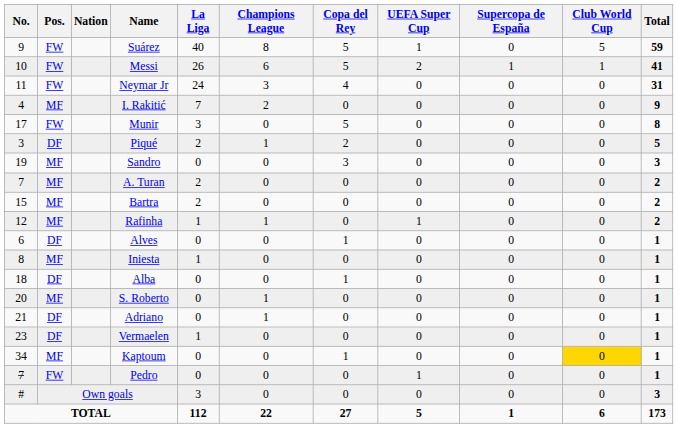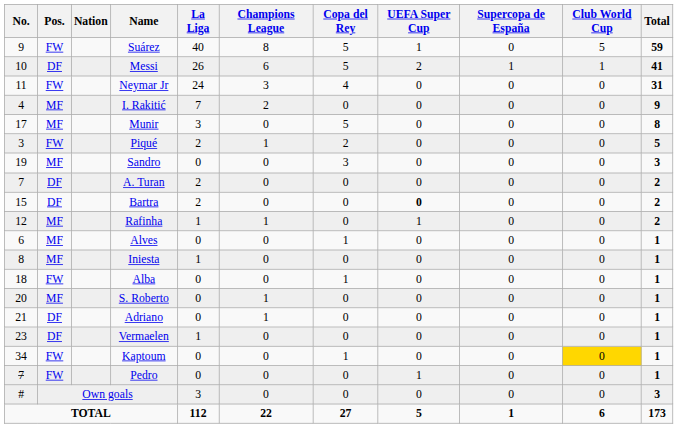 <table class="wikitable sortable" style="font-size: 95%; text-align: center;">
 <tr>
 <th width="5%">No.</th>
 <th width="5%">Pos.</th>
 <th width="5%">Nation</th>
 <th width="10%">Name</th>
 <th><a href='#'>La Liga</a></th>
 <th><a href='#'>Champions League</a></th>
 <th><a href='#'>Copa del Rey</a></th>
 <th><a href='#'>UEFA Super Cup</a></th>
 <th><a href='#'>Supercopa de España</a></th>
 <th><a href='#'>Club World Cup</a></th>
 <th>Total</th>
 </tr>
 <tr>
 <td>9</td>
 <td><a href='#'>FW</a></td>
 <td></td>
 <td><a href='#'>Suárez</a></td>
 <td>40 </td>
 <td>8 </td>
 <td>5 </td>
 <td>1 </td>
 <td>0 </td>
 <td>5 </td>
 <td><strong>59</strong> </td>
 </tr>
 <tr bgcolor="#EFEFEF">
 <td>10</td>
-<td><a href='#'>FW</a></td>
+<td><a href='#'>DF</a></td>
 <td></td>
 <td><a href='#'>Messi</a></td>
 <td>26 </td>
 <td>6 </td>
 <td>5 </td>
 <td>2 </td>
 <td>1 </td>
 <td>1 </td>
 <td><strong>41</strong> </td>
 </tr>
 <tr>
 <td>11</td>
 <td><a href='#'>FW</a></td>
 <td></td>
 <td><a href='#'>Neymar Jr</a></td>
 <td>24 </td>
 <td>3 </td>
 <td>4 </td>
 <td>0 </td>
 <td>0 </td>
 <td>0 </td>
 <td><strong>31</strong> </td>
 </tr>
 <tr bgcolor="#EFEFEF">
 <td>4</td>
 <td><a href='#'>MF</a></td>
 <td></td>
 <td><a href='#'>I. Rakitić</a></td>
 <td>7 </td>
 <td>2 </td>
 <td>0 </td>
 <td>0 </td>
 <td>0 </td>
 <td>0 </td>
 <td><strong>9</strong> </td>
 </tr>
 <tr>
 <td>17</td>
-<td><a href='#'>FW</a></td>
+<td><a href='#'>MF</a></td>
 <td></td>
 <td><a href='#'>Munir</a></td>
 <td>3 </td>
 <td>0 </td>
 <td>5 </td>
 <td>0 </td>
 <td>0 </td>
 <td>0 </td>
 <td><strong>8</strong> </td>
 </tr>
 <tr bgcolor="#EFEFEF">
 <td>3</td>
-<td><a href='#'>DF</a></td>
+<td><a href='#'>FW</a></td>
 <td></td>
 <td><a href='#'>Piqué</a></td>
 <td>2 </td>
 <td>1 </td>
 <td>2 </td>
 <td>0 </td>
 <td>0 </td>
 <td>0 </td>
 <td><strong>5</strong> </td>
 </tr>
 <tr>
 <td>19</td>
 <td><a href='#'>MF</a></td>
 <td></td>
 <td><a href='#'>Sandro</a></td>
 <td>0 </td>
 <td>0 </td>
 <td>3 </td>
 <td>0 </td>
 <td>0 </td>
 <td>0 </td>
 <td><strong>3</strong> </td>
 </tr>
 <tr bgcolor="#EFEFEF">
 <td>7</td>
-<td><a href='#'>MF</a></td>
+<td><a href='#'>DF</a></td>
 <td></td>
 <td><a href='#'>A. Turan</a></td>
 <td>2 </td>
 <td>0 </td>
 <td>0 </td>
 <td>0 </td>
 <td>0 </td>
 <td>0 </td>
 <td><strong>2</strong> </td>
 </tr>
 <tr>
 <td>15</td>
-<td><a href='#'>MF</a></td>
+<td><a href='#'>DF</a></td>
 <td></td>
 <td><a href='#'>Bartra</a></td>
 <td>2 </td>
 <td>0 </td>
 <td>0 </td>
-<td>0 </td>
+<td><strong>0 </strong></td>
 <td>0 </td>
 <td>0 </td>
 <td><strong>2</strong> </td>
 </tr>
 <tr bgcolor="#EFEFEF">
 <td>12</td>
 <td><a href='#'>MF</a></td>
 <td></td>
 <td><a href='#'>Rafinha</a></td>
 <td>1 </td>
 <td>1</td>
 <td>0 </td>
 <td>1 </td>
 <td>0 </td>
 <td>0 </td>
 <td><strong>2</strong> </td>
 </tr>
 <tr>
 <td>6</td>
-<td><a href='#'>DF</a></td>
+<td><a href='#'>MF</a></td>
 <td></td>
 <td><a href='#'>Alves</a></td>
 <td>0 </td>
 <td>0 </td>
 <td>1 </td>
 <td>0 </td>
 <td>0 </td>
 <td>0 </td>
 <td><strong>1</strong> </td>
 </tr>
 <tr bgcolor="#EFEFEF">
 <td>8</td>
 <td><a href='#'>MF</a></td>
 <td></td>
 <td><a href='#'>Iniesta</a></td>
 <td>1 </td>
 <td>0 </td>
 <td>0 </td>
 <td>0 </td>
 <td>0 </td>
 <td>0 </td>
 <td><strong>1</strong> </td>
 </tr>
 <tr>
 <td>18</td>
-<td><a href='#'>DF</a></td>
+<td><a href='#'>FW</a></td>
 <td></td>
 <td><a href='#'>Alba</a></td>
 <td>0 </td>
 <td>0 </td>
 <td>1 </td>
 <td>0 </td>
 <td>0 </td>
 <td>0 </td>
 <td><strong>1</strong> </td>
 </tr>
 <tr bgcolor="#EFEFEF">
 <td>20</td>
 <td><a href='#'>MF</a></td>
 <td></td>
 <td><a href='#'>S. Roberto</a></td>
 <td>0 </td>
 <td>1 </td>
 <td>0 </td>
 <td>0 </td>
 <td>0 </td>
 <td>0 </td>
 <td><strong>1</strong> </td>
 </tr>
 <tr>
 <td>21</td>
 <td><a href='#'>DF</a></td>
 <td></td>
 <td><a href='#'>Adriano</a></td>
 <td>0 </td>
 <td>1 </td>
 <td>0 </td>
 <td>0 </td>
 <td>0 </td>
 <td>0 </td>
 <td><strong>1</strong> </td>
 </tr>
 <tr bgcolor="#EFEFEF">
 <td>23</td>
 <td><a href='#'>DF</a></td>
 <td></td>
 <td><a href='#'>Vermaelen</a></td>
 <td>1 </td>
 <td>0 </td>
 <td>0 </td>
 <td>0 </td>
 <td>0 </td>
 <td>0 </td>
 <td><strong>1</strong> </td>
 </tr>
 <tr>
 <td>34</td>
-<td><a href='#'>MF</a></td>
+<td><a href='#'>FW</a></td>
 <td></td>
 <td><a href='#'>Kaptoum</a></td>
 <td>0 </td>
 <td>0 </td>
 <td>1 </td>
 <td>0 </td>
 <td>0 </td>
 <td style="background: gold;">0 </td>
 <td><strong>1</strong> </td>
 </tr>
 <tr bgcolor="#EFEFEF">
 <td><s>7</s></td>
 <td><a href='#'>FW</a></td>
 <td></td>
 <td><a href='#'>Pedro</a></td>
 <td>0 </td>
 <td>0 </td>
 <td>0 </td>
 <td>1 </td>
 <td>0 </td>
 <td>0 </td>
 <td><strong>1</strong> </td>
 </tr>
 <tr bgcolor="#EFEFEF">
 <td>#</td>
 <td colspan=3><a href='#'>Own goals</a></td>
 <td>3 </td>
 <td>0 </td>
 <td>0 </td>
 <td>0 </td>
 <td>0 </td>
 <td>0 </td>
 <td><strong>3</strong> </td>
 </tr>
 <tr>
 <td colspan=4><strong>TOTAL</strong></td>
 <td><strong>112</strong> </td>
 <td><strong>22</strong> </td>
 <td><strong>27</strong> </td>
 <td><strong>5</strong> </td>
 <td><strong>1</strong> </td>
 <td><strong>6</strong> </td>
 <td><strong>173</strong> </td>
 </tr>
 </table>
